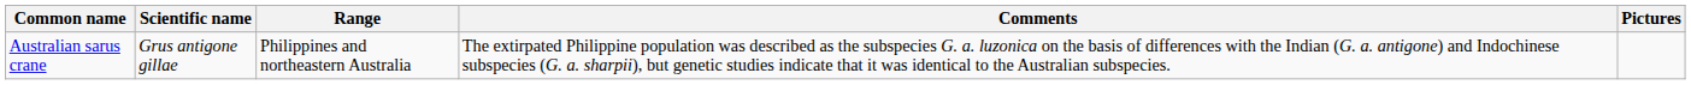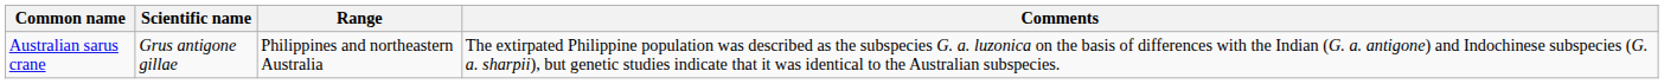 <table class="wikitable sortable">
 <tr>
 <th>Common name</th>
 <th>Scientific name</th>
 <th>Range</th>
 <th class="unsortable">Comments</th>
-<th class="unsortable">Pictures</th>
 </tr>
 <tr>
 <td><a href='#'>Australian sarus crane</a></td>
 <td><em>Grus antigone gillae</em></td>
 <td>Philippines and northeastern Australia</td>
 <td>The extirpated Philippine population was described as the subspecies <em>G. a. luzonica</em> on the basis of differences with the Indian (<em>G. a. antigone</em>) and Indochinese subspecies (<em>G. a. sharpii</em>), but genetic studies indicate that it was identical to the Australian subspecies.</td>
-<td></td>
 </tr>
 </table>
